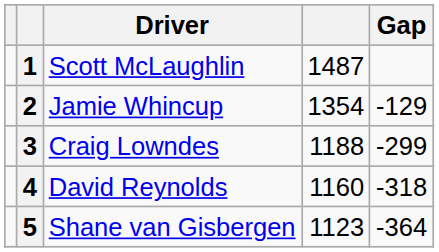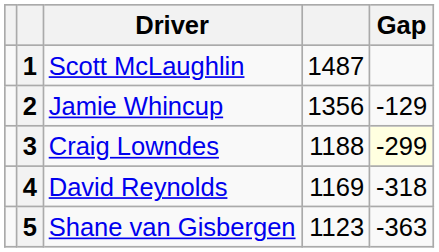 <table class="wikitable" style="font-size: 95%;">
 <tr>
 <th></th>
 <th></th>
 <th>Driver</th>
 <th></th>
 <th>Gap</th>
 </tr>
 <tr>
 <td align="left"></td>
 <th>1</th>
 <td> <a href='#'>Scott McLaughlin</a></td>
 <td align="right">1487</td>
 <td align="right"></td>
 </tr>
 <tr>
 <td align="left"></td>
 <th>2</th>
 <td> <a href='#'>Jamie Whincup</a></td>
-<td align="right">1354</td>
+<td align="right">1356</td>
 <td align="right">-129</td>
 </tr>
 <tr>
 <td align="left"></td>
 <th>3</th>
 <td> <a href='#'>Craig Lowndes</a></td>
 <td align="right">1188</td>
-<td align="right">-299</td>
+<td align="right" style="background: lightyellow;">-299</td>
 </tr>
 <tr>
 <td align="left"></td>
 <th>4</th>
 <td> <a href='#'>David Reynolds</a></td>
-<td align="right">1160</td>
+<td align="right">1169</td>
 <td align="right">-318</td>
 </tr>
 <tr>
 <td align="left"></td>
 <th>5</th>
 <td> <a href='#'>Shane van Gisbergen</a></td>
 <td align="right">1123</td>
-<td align="right">-364</td>
+<td align="right">-363</td>
 </tr>
 </table>
